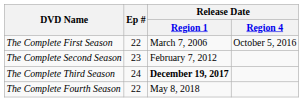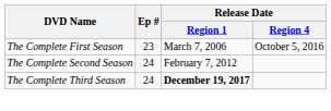 <table class="wikitable" style="text-align:left">
 <tr>
 <th rowspan="2">DVD Name</th>
 <th rowspan="2">Ep #</th>
 <th colspan="2">Release Date</th>
 </tr>
 <tr>
 <th><a href='#'>Region 1</a></th>
 <th><a href='#'>Region 4</a></th>
 </tr>
 <tr>
 <td><em>The Complete First Season</em></td>
-<td align="center">22</td>
+<td align="center">23</td>
 <td>March 7, 2006</td>
 <td>October 5, 2016</td>
 </tr>
 <tr>
 <td><em>The Complete Second Season</em></td>
-<td align="center">23</td>
+<td align="center">24</td>
 <td>February 7, 2012</td>
 <td></td>
 </tr>
 <tr>
 <td><em>The Complete Third Season</em></td>
 <td align="center">24</td>
 <td><strong>December 19, 2017</strong></td>
 <td></td>
 </tr>
-<tr>
-<td><em>The Complete Fourth Season</em></td>
-<td align="center">22</td>
-<td>May 8, 2018</td>
-<td></td>
-</tr>
 </table>
